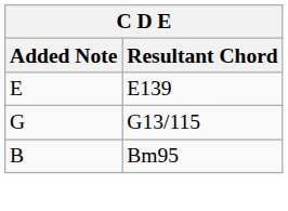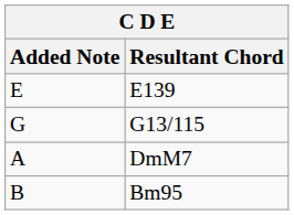 <table class="wikitable">
 <tr>
 <th colspan="2">C D E</th>
 </tr>
 <tr>
 <th>Added Note</th>
 <th>Resultant Chord</th>
 </tr>
 <tr>
 <td>E</td>
 <td>E139</td>
 </tr>
 <tr>
 <td>G</td>
 <td>G13/115</td>
 </tr>
 <tr>
+<td>A</td>
+<td>DmM7</td>
+</tr>
+<tr>
 <td>B</td>
 <td>Bm95</td>
 </tr>
 </table>
